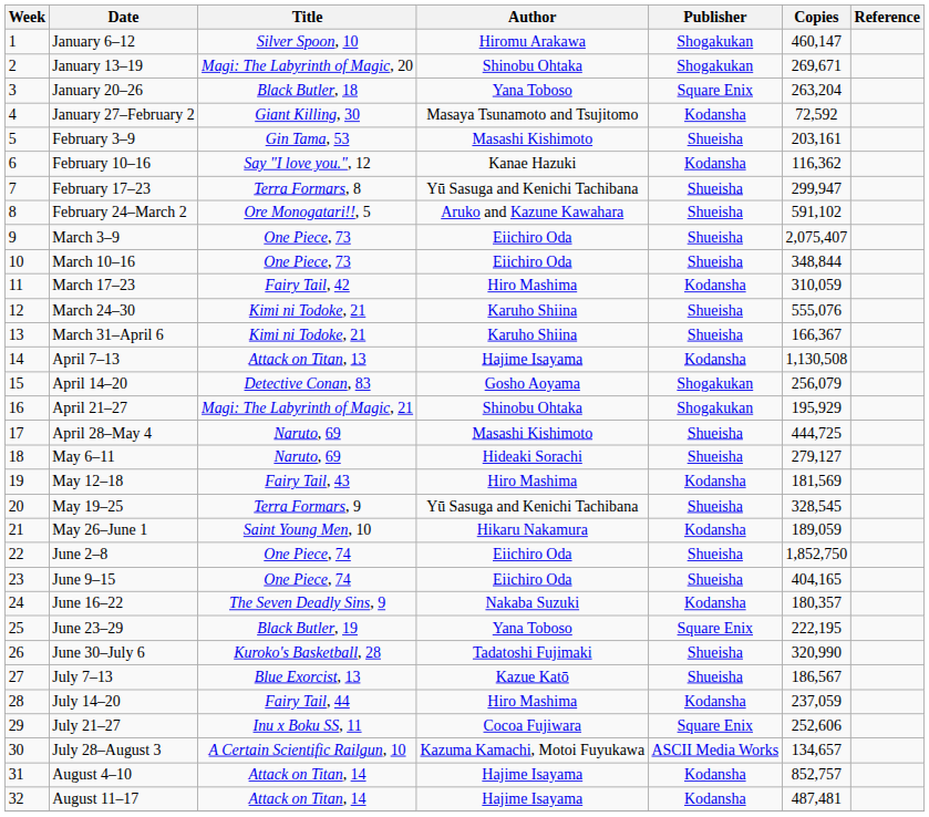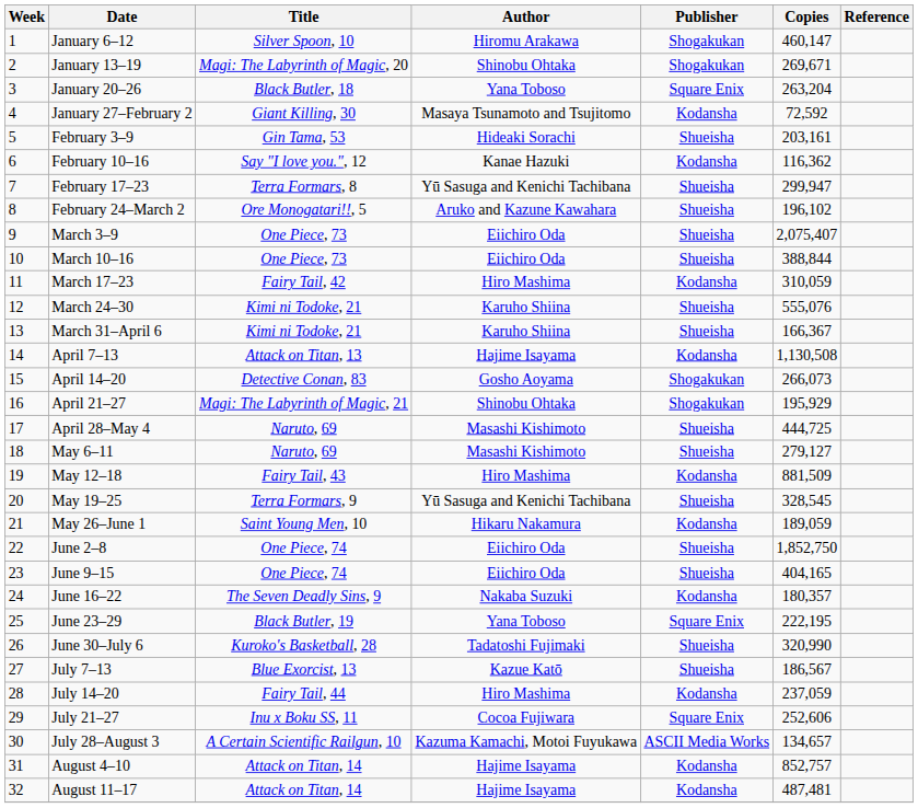 <table class="wikitable sortable">
 <tr>
 <th style="text-align: center;">Week</th>
 <th style="text-align: center;">Date</th>
 <th style="text-align: center;">Title</th>
 <th style="text-align: center;">Author</th>
 <th style="text-align: center;">Publisher</th>
 <th style="text-align: center;">Copies</th>
 <th style="text-align: center;">Reference</th>
 </tr>
 <tr>
 <td>1</td>
 <td>January 6–12</td>
 <td style="text-align: center;"><em><a href='#'>Silver Spoon</a></em>, <a href='#'>10</a></td>
 <td style="text-align: center;"><a href='#'>Hiromu Arakawa</a></td>
 <td style="text-align: center;"><a href='#'>Shogakukan</a></td>
 <td style="text-align: center;">460,147</td>
 <td style="text-align: center;"></td>
 </tr>
 <tr>
 <td>2</td>
 <td>January 13–19</td>
 <td style="text-align: center;"><em><a href='#'>Magi: The Labyrinth of Magic</a></em>, 20</td>
 <td style="text-align: center;"><a href='#'>Shinobu Ohtaka</a></td>
 <td style="text-align: center;"><a href='#'>Shogakukan</a></td>
 <td style="text-align: center;">269,671</td>
 <td style="text-align: center;"></td>
 </tr>
 <tr>
 <td>3</td>
 <td>January 20–26</td>
 <td style="text-align: center;"><em><a href='#'>Black Butler</a></em>, <a href='#'>18</a></td>
 <td style="text-align: center;"><a href='#'>Yana Toboso</a></td>
 <td style="text-align: center;"><a href='#'>Square Enix</a></td>
 <td style="text-align: center;">263,204</td>
 <td style="text-align: center;"></td>
 </tr>
 <tr>
 <td>4</td>
 <td>January 27–February 2</td>
 <td style="text-align: center;"><em><a href='#'>Giant Killing</a></em>, <a href='#'>30</a></td>
 <td style="text-align: center;">Masaya Tsunamoto and Tsujitomo</td>
 <td style="text-align: center;"><a href='#'>Kodansha</a></td>
 <td style="text-align: center;">72,592</td>
 <td style="text-align: center;"></td>
 </tr>
 <tr>
 <td>5</td>
 <td>February 3–9</td>
 <td style="text-align: center;"><em><a href='#'>Gin Tama</a></em>, <a href='#'>53</a></td>
-<td style="text-align: center;"><a href='#'>Masashi Kishimoto</a></td>
+<td style="text-align: center;"><a href='#'>Hideaki Sorachi</a></td>
 <td style="text-align: center;"><a href='#'>Shueisha</a></td>
 <td style="text-align: center;">203,161</td>
 <td style="text-align: center;"></td>
 </tr>
 <tr>
 <td>6</td>
 <td>February 10–16</td>
 <td style="text-align: center;"><em><a href='#'>Say "I love you."</a></em>, 12</td>
 <td style="text-align: center;">Kanae Hazuki</td>
 <td style="text-align: center;"><a href='#'>Kodansha</a></td>
 <td style="text-align: center;">116,362</td>
 <td style="text-align: center;"></td>
 </tr>
 <tr>
 <td>7</td>
 <td>February 17–23</td>
 <td style="text-align: center;"><em><a href='#'>Terra Formars</a></em>, 8</td>
 <td style="text-align: center;">Yū Sasuga and Kenichi Tachibana</td>
 <td style="text-align: center;"><a href='#'>Shueisha</a></td>
 <td style="text-align: center;">299,947</td>
 <td style="text-align: center;"></td>
 </tr>
 <tr>
 <td>8</td>
 <td>February 24–March 2</td>
 <td style="text-align: center;"><em><a href='#'>Ore Monogatari!!</a></em>, 5</td>
 <td style="text-align: center;"><a href='#'>Aruko</a> and <a href='#'>Kazune Kawahara</a></td>
 <td style="text-align: center;"><a href='#'>Shueisha</a></td>
-<td style="text-align: center;">591,102</td>
+<td style="text-align: center;">196,102</td>
 <td style="text-align: center;"></td>
 </tr>
 <tr>
 <td>9</td>
 <td>March 3–9</td>
 <td style="text-align: center;"><em><a href='#'>One Piece</a></em>, <a href='#'>73</a></td>
 <td style="text-align: center;"><a href='#'>Eiichiro Oda</a></td>
 <td style="text-align: center;"><a href='#'>Shueisha</a></td>
 <td style="text-align: center;">2,075,407</td>
 <td style="text-align: center;"></td>
 </tr>
 <tr>
 <td>10</td>
 <td>March 10–16</td>
 <td style="text-align: center;"><em><a href='#'>One Piece</a></em>, <a href='#'>73</a></td>
 <td style="text-align: center;"><a href='#'>Eiichiro Oda</a></td>
 <td style="text-align: center;"><a href='#'>Shueisha</a></td>
-<td style="text-align: center;">348,844</td>
+<td style="text-align: center;">388,844</td>
 <td style="text-align: center;"></td>
 </tr>
 <tr>
 <td>11</td>
 <td>March 17–23</td>
 <td style="text-align: center;"><em><a href='#'>Fairy Tail</a></em>, <a href='#'>42</a></td>
 <td style="text-align: center;"><a href='#'>Hiro Mashima</a></td>
 <td style="text-align: center;"><a href='#'>Kodansha</a></td>
 <td style="text-align: center;">310,059</td>
 <td style="text-align: center;"></td>
 </tr>
 <tr>
 <td>12</td>
 <td>March 24–30</td>
 <td style="text-align: center;"><em><a href='#'>Kimi ni Todoke</a></em>, <a href='#'>21</a></td>
 <td style="text-align: center;"><a href='#'>Karuho Shiina</a></td>
 <td style="text-align: center;"><a href='#'>Shueisha</a></td>
 <td style="text-align: center;">555,076</td>
 <td style="text-align: center;"></td>
 </tr>
 <tr>
 <td>13</td>
 <td>March 31–April 6</td>
 <td style="text-align: center;"><em><a href='#'>Kimi ni Todoke</a></em>, <a href='#'>21</a></td>
 <td style="text-align: center;"><a href='#'>Karuho Shiina</a></td>
 <td style="text-align: center;"><a href='#'>Shueisha</a></td>
 <td style="text-align: center;">166,367</td>
 <td style="text-align: center;"></td>
 </tr>
 <tr>
 <td>14</td>
 <td>April 7–13</td>
 <td style="text-align: center;"><em><a href='#'>Attack on Titan</a></em>, <a href='#'>13</a></td>
 <td style="text-align: center;"><a href='#'>Hajime Isayama</a></td>
 <td style="text-align: center;"><a href='#'>Kodansha</a></td>
 <td style="text-align: center;">1,130,508</td>
 <td style="text-align: center;"></td>
 </tr>
 <tr>
 <td>15</td>
 <td>April 14–20</td>
 <td style="text-align: center;"><em><a href='#'>Detective Conan</a></em>, <a href='#'>83</a></td>
 <td style="text-align: center;"><a href='#'>Gosho Aoyama</a></td>
 <td style="text-align: center;"><a href='#'>Shogakukan</a></td>
-<td style="text-align: center;">256,079</td>
+<td style="text-align: center;">266,073</td>
 <td style="text-align: center;"></td>
 </tr>
 <tr>
 <td>16</td>
 <td>April 21–27</td>
 <td style="text-align: center;"><em><a href='#'>Magi: The Labyrinth of Magic</a></em>, <a href='#'>21</a></td>
 <td style="text-align: center;"><a href='#'>Shinobu Ohtaka</a></td>
 <td style="text-align: center;"><a href='#'>Shogakukan</a></td>
 <td style="text-align: center;">195,929</td>
 <td style="text-align: center;"></td>
 </tr>
 <tr>
 <td>17</td>
 <td>April 28–May 4</td>
 <td style="text-align: center;"><em><a href='#'>Naruto</a></em>, <a href='#'>69</a></td>
 <td style="text-align: center;"><a href='#'>Masashi Kishimoto</a></td>
 <td style="text-align: center;"><a href='#'>Shueisha</a></td>
 <td style="text-align: center;">444,725</td>
 <td style="text-align: center;"></td>
 </tr>
 <tr>
 <td>18</td>
 <td>May 6–11</td>
 <td style="text-align: center;"><em><a href='#'>Naruto</a></em>, <a href='#'>69</a></td>
-<td style="text-align: center;"><a href='#'>Hideaki Sorachi</a></td>
+<td style="text-align: center;"><a href='#'>Masashi Kishimoto</a></td>
 <td style="text-align: center;"><a href='#'>Shueisha</a></td>
 <td style="text-align: center;">279,127</td>
 <td style="text-align: center;"></td>
 </tr>
 <tr>
 <td>19</td>
 <td>May 12–18</td>
 <td style="text-align: center;"><em><a href='#'>Fairy Tail</a></em>, <a href='#'>43</a></td>
 <td style="text-align: center;"><a href='#'>Hiro Mashima</a></td>
 <td style="text-align: center;"><a href='#'>Kodansha</a></td>
-<td style="text-align: center;">181,569</td>
+<td style="text-align: center;">881,509</td>
 <td style="text-align: center;"></td>
 </tr>
 <tr>
 <td>20</td>
 <td>May 19–25</td>
 <td style="text-align: center;"><em><a href='#'>Terra Formars</a></em>, 9</td>
 <td style="text-align: center;">Yū Sasuga and Kenichi Tachibana</td>
 <td style="text-align: center;"><a href='#'>Shueisha</a></td>
 <td style="text-align: center;">328,545</td>
 <td style="text-align: center;"></td>
 </tr>
 <tr>
 <td>21</td>
 <td>May 26–June 1</td>
 <td style="text-align: center;"><em><a href='#'>Saint Young Men</a></em>, 10</td>
 <td style="text-align: center;"><a href='#'>Hikaru Nakamura</a></td>
 <td style="text-align: center;"><a href='#'>Kodansha</a></td>
 <td style="text-align: center;">189,059</td>
 <td style="text-align: center;"></td>
 </tr>
 <tr>
 <td>22</td>
 <td>June 2–8</td>
 <td style="text-align: center;"><em><a href='#'>One Piece</a></em>, <a href='#'>74</a></td>
 <td style="text-align: center;"><a href='#'>Eiichiro Oda</a></td>
 <td style="text-align: center;"><a href='#'>Shueisha</a></td>
 <td style="text-align: center;">1,852,750</td>
 <td style="text-align: center;"></td>
 </tr>
 <tr>
 <td>23</td>
 <td>June 9–15</td>
 <td style="text-align: center;"><em><a href='#'>One Piece</a></em>, <a href='#'>74</a></td>
 <td style="text-align: center;"><a href='#'>Eiichiro Oda</a></td>
 <td style="text-align: center;"><a href='#'>Shueisha</a></td>
 <td style="text-align: center;">404,165</td>
 <td style="text-align: center;"></td>
 </tr>
 <tr>
 <td>24</td>
 <td>June 16–22</td>
 <td style="text-align: center;"><em><a href='#'>The Seven Deadly Sins</a></em>, <a href='#'>9</a></td>
 <td style="text-align: center;"><a href='#'>Nakaba Suzuki</a></td>
 <td style="text-align: center;"><a href='#'>Kodansha</a></td>
 <td style="text-align: center;">180,357</td>
 <td style="text-align: center;"></td>
 </tr>
 <tr>
 <td>25</td>
 <td>June 23–29</td>
 <td style="text-align: center;"><em><a href='#'>Black Butler</a></em>, <a href='#'>19</a></td>
 <td style="text-align: center;"><a href='#'>Yana Toboso</a></td>
 <td style="text-align: center;"><a href='#'>Square Enix</a></td>
 <td style="text-align: center;">222,195</td>
 <td style="text-align: center;"></td>
 </tr>
 <tr>
 <td>26</td>
 <td>June 30–July 6</td>
 <td style="text-align: center;"><em><a href='#'>Kuroko's Basketball</a></em>, <a href='#'>28</a></td>
 <td style="text-align: center;"><a href='#'>Tadatoshi Fujimaki</a></td>
 <td style="text-align: center;"><a href='#'>Shueisha</a></td>
 <td style="text-align: center;">320,990</td>
 <td style="text-align: center;"></td>
 </tr>
 <tr>
 <td>27</td>
 <td>July 7–13</td>
 <td style="text-align: center;"><em><a href='#'>Blue Exorcist</a></em>, <a href='#'>13</a></td>
 <td style="text-align: center;"><a href='#'>Kazue Katō</a></td>
 <td style="text-align: center;"><a href='#'>Shueisha</a></td>
 <td style="text-align: center;">186,567</td>
 <td style="text-align: center;"></td>
 </tr>
 <tr>
 <td>28</td>
 <td>July 14–20</td>
 <td style="text-align: center;"><em><a href='#'>Fairy Tail</a></em>, <a href='#'>44</a></td>
 <td style="text-align: center;"><a href='#'>Hiro Mashima</a></td>
 <td style="text-align: center;"><a href='#'>Kodansha</a></td>
 <td style="text-align: center;">237,059</td>
 <td style="text-align: center;"></td>
 </tr>
 <tr>
 <td>29</td>
 <td>July 21–27</td>
 <td style="text-align: center;"><em><a href='#'>Inu x Boku SS</a></em>, <a href='#'>11</a></td>
 <td style="text-align: center;"><a href='#'>Cocoa Fujiwara</a></td>
 <td style="text-align: center;"><a href='#'>Square Enix</a></td>
 <td style="text-align: center;">252,606</td>
 <td style="text-align: center;"></td>
 </tr>
 <tr>
 <td>30</td>
 <td>July 28–August 3</td>
 <td style="text-align: center;"><em><a href='#'>A Certain Scientific Railgun</a></em>, <a href='#'>10</a></td>
 <td style="text-align: center;"><a href='#'>Kazuma Kamachi</a>, Motoi Fuyukawa</td>
 <td style="text-align: center;"><a href='#'>ASCII Media Works</a></td>
 <td style="text-align: center;">134,657</td>
 <td style="text-align: center;"></td>
 </tr>
 <tr>
 <td>31</td>
 <td>August 4–10</td>
 <td style="text-align: center;"><em><a href='#'>Attack on Titan</a></em>, <a href='#'>14</a></td>
 <td style="text-align: center;"><a href='#'>Hajime Isayama</a></td>
 <td style="text-align: center;"><a href='#'>Kodansha</a></td>
 <td style="text-align: center;">852,757</td>
 <td style="text-align: center;"></td>
 </tr>
 <tr>
 <td>32</td>
 <td>August 11–17</td>
 <td style="text-align: center;"><em><a href='#'>Attack on Titan</a></em>, <a href='#'>14</a></td>
 <td style="text-align: center;"><a href='#'>Hajime Isayama</a></td>
 <td style="text-align: center;"><a href='#'>Kodansha</a></td>
 <td style="text-align: center;">487,481</td>
 <td style="text-align: center;"></td>
 </tr>
 <tr>
 </tr>
 </table>
